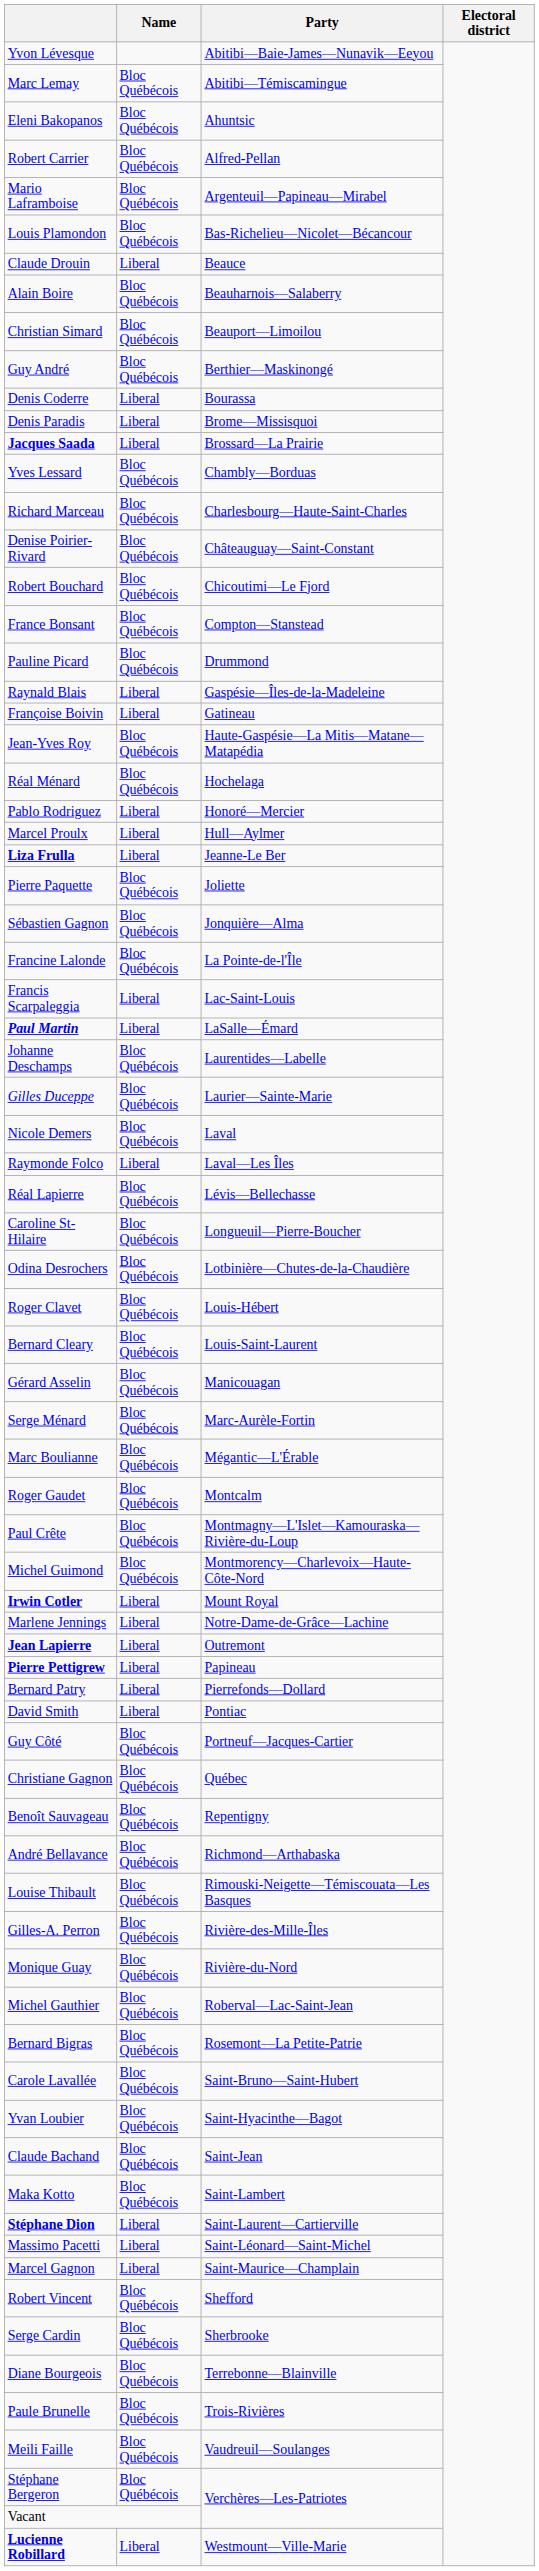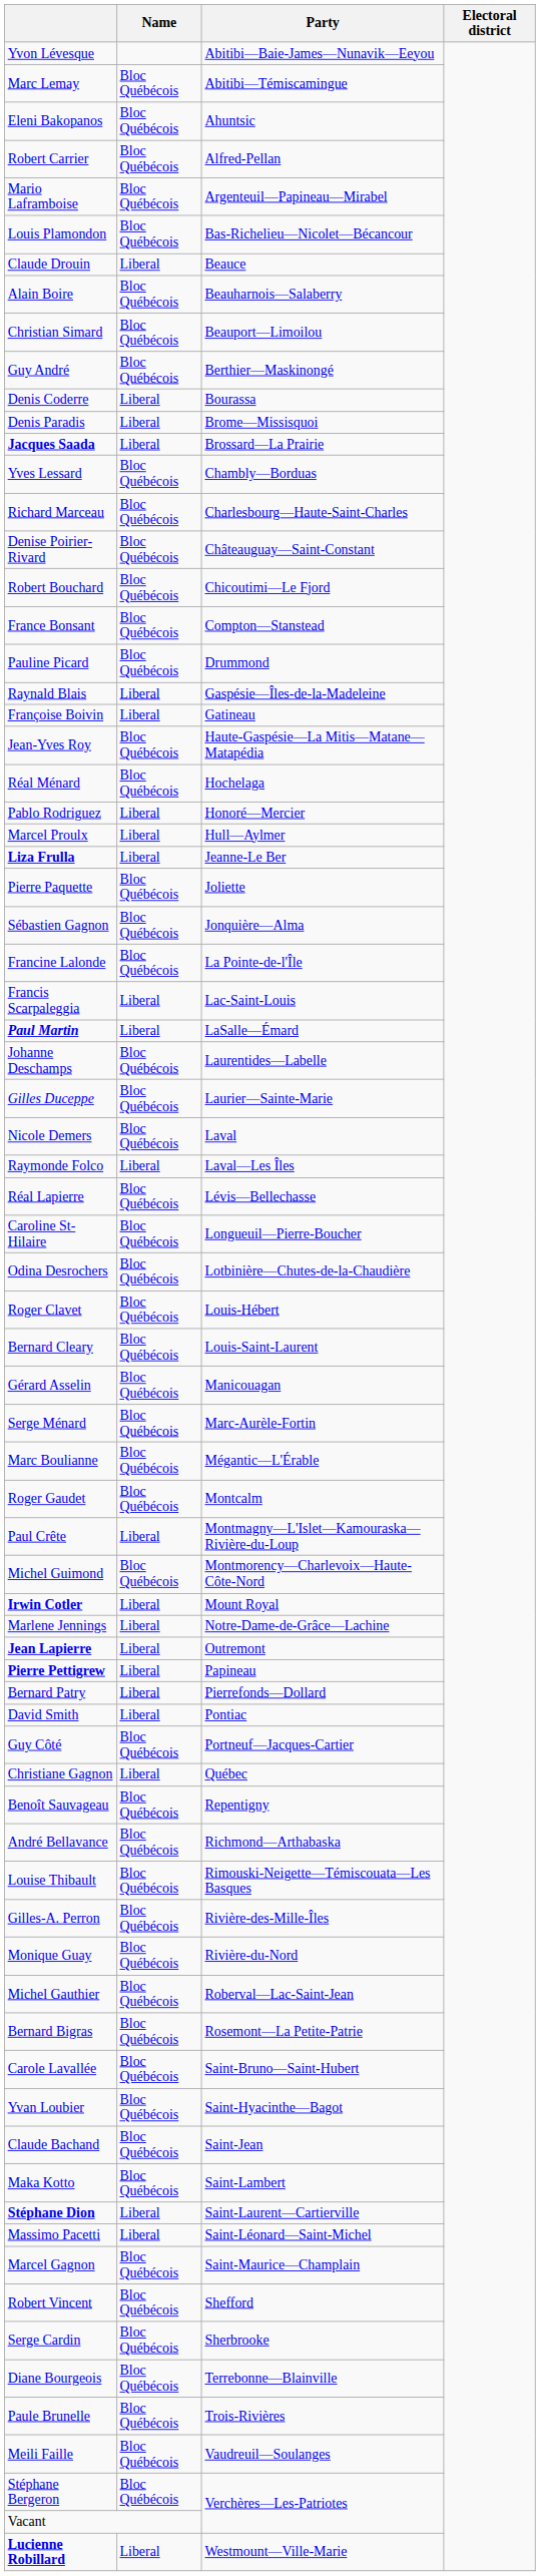 <table class="wikitable" width="610">
 <tr>
 <th></th>
 <th>Name</th>
 <th>Party</th>
 <th>Electoral district</th>
 </tr>
 <tr>
 <td><a href='#'>Yvon Lévesque</a></td>
 <td></td>
 <td><a href='#'>Abitibi—Baie-James—Nunavik—Eeyou</a></td>
 </tr>
 <tr>
 <td><a href='#'>Marc Lemay</a></td>
 <td><a href='#'>Bloc Québécois</a></td>
 <td><a href='#'>Abitibi—Témiscamingue</a></td>
 </tr>
 <tr>
 <td><a href='#'>Eleni Bakopanos</a></td>
 <td><a href='#'>Bloc Québécois</a></td>
 <td><a href='#'>Ahuntsic</a></td>
 </tr>
 <tr>
 <td><a href='#'>Robert Carrier</a></td>
 <td><a href='#'>Bloc Québécois</a></td>
 <td><a href='#'>Alfred-Pellan</a></td>
 </tr>
 <tr>
 <td><a href='#'>Mario Laframboise</a></td>
 <td><a href='#'>Bloc Québécois</a></td>
 <td><a href='#'>Argenteuil—Papineau—Mirabel</a></td>
 </tr>
 <tr>
 <td><a href='#'>Louis Plamondon</a></td>
 <td><a href='#'>Bloc Québécois</a></td>
 <td><a href='#'>Bas-Richelieu—Nicolet—Bécancour</a></td>
 </tr>
 <tr>
 <td><a href='#'>Claude Drouin</a></td>
 <td><a href='#'>Liberal</a></td>
 <td><a href='#'>Beauce</a></td>
 </tr>
 <tr>
 <td><a href='#'>Alain Boire</a></td>
 <td><a href='#'>Bloc Québécois</a></td>
 <td><a href='#'>Beauharnois—Salaberry</a></td>
 </tr>
 <tr>
 <td><a href='#'>Christian Simard</a></td>
 <td><a href='#'>Bloc Québécois</a></td>
 <td><a href='#'>Beauport—Limoilou</a></td>
 </tr>
 <tr>
 <td><a href='#'>Guy André</a></td>
 <td><a href='#'>Bloc Québécois</a></td>
 <td><a href='#'>Berthier—Maskinongé</a></td>
 </tr>
 <tr>
 <td><a href='#'>Denis Coderre</a></td>
 <td><a href='#'>Liberal</a></td>
 <td><a href='#'>Bourassa</a></td>
 </tr>
 <tr>
 <td><a href='#'>Denis Paradis</a></td>
 <td><a href='#'>Liberal</a></td>
 <td><a href='#'>Brome—Missisquoi</a></td>
 </tr>
 <tr>
 <td><strong><a href='#'>Jacques Saada</a></strong></td>
 <td><a href='#'>Liberal</a></td>
 <td><a href='#'>Brossard—La Prairie</a></td>
 </tr>
 <tr>
 <td><a href='#'>Yves Lessard</a></td>
 <td><a href='#'>Bloc Québécois</a></td>
 <td><a href='#'>Chambly—Borduas</a></td>
 </tr>
 <tr>
 <td><a href='#'>Richard Marceau</a></td>
 <td><a href='#'>Bloc Québécois</a></td>
 <td><a href='#'>Charlesbourg—Haute-Saint-Charles</a></td>
 </tr>
 <tr>
 <td><a href='#'>Denise Poirier-Rivard</a></td>
 <td><a href='#'>Bloc Québécois</a></td>
 <td><a href='#'>Châteauguay—Saint-Constant</a></td>
 </tr>
 <tr>
 <td><a href='#'>Robert Bouchard</a></td>
 <td><a href='#'>Bloc Québécois</a></td>
 <td><a href='#'>Chicoutimi—Le Fjord</a></td>
 </tr>
 <tr>
 <td><a href='#'>France Bonsant</a></td>
 <td><a href='#'>Bloc Québécois</a></td>
 <td><a href='#'>Compton—Stanstead</a></td>
 </tr>
 <tr>
 <td><a href='#'>Pauline Picard</a></td>
 <td><a href='#'>Bloc Québécois</a></td>
 <td><a href='#'>Drummond</a></td>
 </tr>
 <tr>
 <td><a href='#'>Raynald Blais</a></td>
 <td><a href='#'>Liberal</a></td>
 <td><a href='#'>Gaspésie—Îles-de-la-Madeleine</a></td>
 </tr>
 <tr>
 <td><a href='#'>Françoise Boivin</a></td>
 <td><a href='#'>Liberal</a></td>
 <td><a href='#'>Gatineau</a></td>
 </tr>
 <tr>
 <td><a href='#'>Jean-Yves Roy</a></td>
 <td><a href='#'>Bloc Québécois</a></td>
 <td><a href='#'>Haute-Gaspésie—La Mitis—Matane—Matapédia</a></td>
 </tr>
 <tr>
 <td><a href='#'>Réal Ménard</a></td>
 <td><a href='#'>Bloc Québécois</a></td>
 <td><a href='#'>Hochelaga</a></td>
 </tr>
 <tr>
 <td><a href='#'>Pablo Rodriguez</a></td>
 <td><a href='#'>Liberal</a></td>
 <td><a href='#'>Honoré—Mercier</a></td>
 </tr>
 <tr>
 <td><a href='#'>Marcel Proulx</a></td>
 <td><a href='#'>Liberal</a></td>
 <td><a href='#'>Hull—Aylmer</a></td>
 </tr>
 <tr>
 <td><strong><a href='#'>Liza Frulla</a></strong></td>
 <td><a href='#'>Liberal</a></td>
 <td><a href='#'>Jeanne-Le Ber</a></td>
 </tr>
 <tr>
 <td><a href='#'>Pierre Paquette</a></td>
 <td><a href='#'>Bloc Québécois</a></td>
 <td><a href='#'>Joliette</a></td>
 </tr>
 <tr>
 <td><a href='#'>Sébastien Gagnon</a></td>
 <td><a href='#'>Bloc Québécois</a></td>
 <td><a href='#'>Jonquière—Alma</a></td>
 </tr>
 <tr>
 <td><a href='#'>Francine Lalonde</a></td>
 <td><a href='#'>Bloc Québécois</a></td>
 <td><a href='#'>La Pointe-de-l'Île</a></td>
 </tr>
 <tr>
 <td><a href='#'>Francis Scarpaleggia</a></td>
 <td><a href='#'>Liberal</a></td>
 <td><a href='#'>Lac-Saint-Louis</a></td>
 </tr>
 <tr>
 <td><strong><em><a href='#'>Paul Martin</a></em></strong></td>
 <td><a href='#'>Liberal</a></td>
 <td><a href='#'>LaSalle—Émard</a></td>
 </tr>
 <tr>
 <td><a href='#'>Johanne Deschamps</a></td>
 <td><a href='#'>Bloc Québécois</a></td>
 <td><a href='#'>Laurentides—Labelle</a></td>
 </tr>
 <tr>
 <td><em><a href='#'>Gilles Duceppe</a></em></td>
 <td><a href='#'>Bloc Québécois</a></td>
 <td><a href='#'>Laurier—Sainte-Marie</a></td>
 </tr>
 <tr>
 <td><a href='#'>Nicole Demers</a></td>
 <td><a href='#'>Bloc Québécois</a></td>
 <td><a href='#'>Laval</a></td>
 </tr>
 <tr>
 <td><a href='#'>Raymonde Folco</a></td>
 <td><a href='#'>Liberal</a></td>
 <td><a href='#'>Laval—Les Îles</a></td>
 </tr>
 <tr>
 <td><a href='#'>Réal Lapierre</a></td>
 <td><a href='#'>Bloc Québécois</a></td>
 <td><a href='#'>Lévis—Bellechasse</a></td>
 </tr>
 <tr>
 <td><a href='#'>Caroline St-Hilaire</a></td>
 <td><a href='#'>Bloc Québécois</a></td>
 <td><a href='#'>Longueuil—Pierre-Boucher</a></td>
 </tr>
 <tr>
 <td><a href='#'>Odina Desrochers</a></td>
 <td><a href='#'>Bloc Québécois</a></td>
 <td><a href='#'>Lotbinière—Chutes-de-la-Chaudière</a></td>
 </tr>
 <tr>
 <td><a href='#'>Roger Clavet</a></td>
 <td><a href='#'>Bloc Québécois</a></td>
 <td><a href='#'>Louis-Hébert</a></td>
 </tr>
 <tr>
 <td><a href='#'>Bernard Cleary</a></td>
 <td><a href='#'>Bloc Québécois</a></td>
 <td><a href='#'>Louis-Saint-Laurent</a></td>
 </tr>
 <tr>
 <td><a href='#'>Gérard Asselin</a></td>
 <td><a href='#'>Bloc Québécois</a></td>
 <td><a href='#'>Manicouagan</a></td>
 </tr>
 <tr>
 <td><a href='#'>Serge Ménard</a></td>
 <td><a href='#'>Bloc Québécois</a></td>
 <td><a href='#'>Marc-Aurèle-Fortin</a></td>
 </tr>
 <tr>
 <td><a href='#'>Marc Boulianne</a></td>
 <td><a href='#'>Bloc Québécois</a></td>
 <td><a href='#'>Mégantic—L'Érable</a></td>
 </tr>
 <tr>
 <td><a href='#'>Roger Gaudet</a></td>
 <td><a href='#'>Bloc Québécois</a></td>
 <td><a href='#'>Montcalm</a></td>
 </tr>
 <tr>
 <td><a href='#'>Paul Crête</a></td>
-<td><a href='#'>Bloc Québécois</a></td>
+<td><a href='#'>Liberal</a></td>
 <td><a href='#'>Montmagny—L'Islet—Kamouraska—Rivière-du-Loup</a></td>
 </tr>
 <tr>
 <td><a href='#'>Michel Guimond</a></td>
 <td><a href='#'>Bloc Québécois</a></td>
 <td><a href='#'>Montmorency—Charlevoix—Haute-Côte-Nord</a></td>
 </tr>
 <tr>
 <td><strong><a href='#'>Irwin Cotler</a></strong></td>
 <td><a href='#'>Liberal</a></td>
 <td><a href='#'>Mount Royal</a></td>
 </tr>
 <tr>
 <td><a href='#'>Marlene Jennings</a></td>
 <td><a href='#'>Liberal</a></td>
 <td><a href='#'>Notre-Dame-de-Grâce—Lachine</a></td>
 </tr>
 <tr>
 <td><strong><a href='#'>Jean Lapierre</a></strong></td>
 <td><a href='#'>Liberal</a></td>
 <td><a href='#'>Outremont</a></td>
 </tr>
 <tr>
 <td><strong><a href='#'>Pierre Pettigrew</a></strong></td>
 <td><a href='#'>Liberal</a></td>
 <td><a href='#'>Papineau</a></td>
 </tr>
 <tr>
 <td><a href='#'>Bernard Patry</a></td>
 <td><a href='#'>Liberal</a></td>
 <td><a href='#'>Pierrefonds—Dollard</a></td>
 </tr>
 <tr>
 <td><a href='#'>David Smith</a></td>
 <td><a href='#'>Liberal</a></td>
 <td><a href='#'>Pontiac</a></td>
 </tr>
 <tr>
 <td><a href='#'>Guy Côté</a></td>
 <td><a href='#'>Bloc Québécois</a></td>
 <td><a href='#'>Portneuf—Jacques-Cartier</a></td>
 </tr>
 <tr>
 <td><a href='#'>Christiane Gagnon</a></td>
-<td><a href='#'>Bloc Québécois</a></td>
+<td><a href='#'>Liberal</a></td>
 <td><a href='#'>Québec</a></td>
 </tr>
 <tr>
 <td><a href='#'>Benoît Sauvageau</a></td>
 <td><a href='#'>Bloc Québécois</a></td>
 <td><a href='#'>Repentigny</a></td>
 </tr>
 <tr>
 <td><a href='#'>André Bellavance</a></td>
 <td><a href='#'>Bloc Québécois</a></td>
 <td><a href='#'>Richmond—Arthabaska</a></td>
 </tr>
 <tr>
 <td><a href='#'>Louise Thibault</a></td>
 <td><a href='#'>Bloc Québécois</a></td>
 <td><a href='#'>Rimouski-Neigette—Témiscouata—Les Basques</a></td>
 </tr>
 <tr>
 <td><a href='#'>Gilles-A. Perron</a></td>
 <td><a href='#'>Bloc Québécois</a></td>
 <td><a href='#'>Rivière-des-Mille-Îles</a></td>
 </tr>
 <tr>
 <td><a href='#'>Monique Guay</a></td>
 <td><a href='#'>Bloc Québécois</a></td>
 <td><a href='#'>Rivière-du-Nord</a></td>
 </tr>
 <tr>
 <td><a href='#'>Michel Gauthier</a></td>
 <td><a href='#'>Bloc Québécois</a></td>
 <td><a href='#'>Roberval—Lac-Saint-Jean</a></td>
 </tr>
 <tr>
 <td><a href='#'>Bernard Bigras</a></td>
 <td><a href='#'>Bloc Québécois</a></td>
 <td><a href='#'>Rosemont—La Petite-Patrie</a></td>
 </tr>
 <tr>
 <td><a href='#'>Carole Lavallée</a></td>
 <td><a href='#'>Bloc Québécois</a></td>
 <td><a href='#'>Saint-Bruno—Saint-Hubert</a></td>
 </tr>
 <tr>
 <td><a href='#'>Yvan Loubier</a></td>
 <td><a href='#'>Bloc Québécois</a></td>
 <td><a href='#'>Saint-Hyacinthe—Bagot</a></td>
 </tr>
 <tr>
 <td><a href='#'>Claude Bachand</a></td>
 <td><a href='#'>Bloc Québécois</a></td>
 <td><a href='#'>Saint-Jean</a></td>
 </tr>
 <tr>
 <td><a href='#'>Maka Kotto</a></td>
 <td><a href='#'>Bloc Québécois</a></td>
 <td><a href='#'>Saint-Lambert</a></td>
 </tr>
 <tr>
 <td><strong><a href='#'>Stéphane Dion</a></strong></td>
 <td><a href='#'>Liberal</a></td>
 <td><a href='#'>Saint-Laurent—Cartierville</a></td>
 </tr>
 <tr>
 <td><a href='#'>Massimo Pacetti</a></td>
 <td><a href='#'>Liberal</a></td>
 <td><a href='#'>Saint-Léonard—Saint-Michel</a></td>
 </tr>
 <tr>
 <td><a href='#'>Marcel Gagnon</a></td>
-<td><a href='#'>Liberal</a></td>
+<td><a href='#'>Bloc Québécois</a></td>
 <td><a href='#'>Saint-Maurice—Champlain</a></td>
 </tr>
 <tr>
 <td><a href='#'>Robert Vincent</a></td>
 <td><a href='#'>Bloc Québécois</a></td>
 <td><a href='#'>Shefford</a></td>
 </tr>
 <tr>
 <td><a href='#'>Serge Cardin</a></td>
 <td><a href='#'>Bloc Québécois</a></td>
 <td><a href='#'>Sherbrooke</a></td>
 </tr>
 <tr>
 <td><a href='#'>Diane Bourgeois</a></td>
 <td><a href='#'>Bloc Québécois</a></td>
 <td><a href='#'>Terrebonne—Blainville</a></td>
 </tr>
 <tr>
 <td><a href='#'>Paule Brunelle</a></td>
 <td><a href='#'>Bloc Québécois</a></td>
 <td><a href='#'>Trois-Rivières</a></td>
 </tr>
 <tr>
 <td><a href='#'>Meili Faille</a></td>
 <td><a href='#'>Bloc Québécois</a></td>
 <td><a href='#'>Vaudreuil—Soulanges</a></td>
 </tr>
 <tr>
 <td><a href='#'>Stéphane Bergeron</a></td>
 <td><a href='#'>Bloc Québécois</a></td>
 <td rowspan=2><a href='#'>Verchères—Les-Patriotes</a></td>
 </tr>
 <tr>
 <td colspan=2>Vacant</td>
 </tr>
 <tr>
 <td><strong><a href='#'>Lucienne Robillard</a></strong></td>
 <td><a href='#'>Liberal</a></td>
 <td><a href='#'>Westmount—Ville-Marie</a></td>
 </tr>
 </table>
